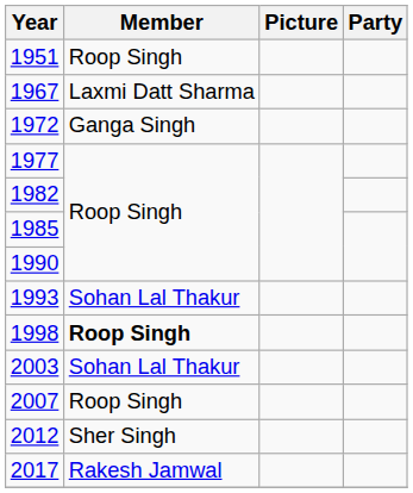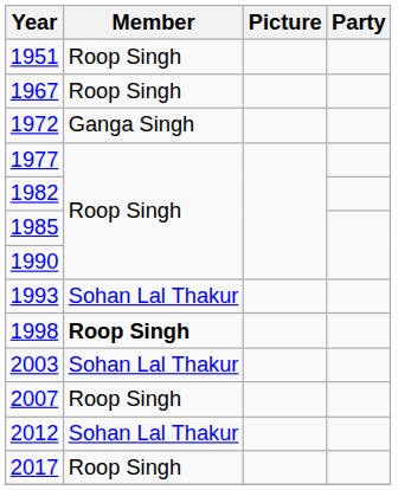 <table class="wikitable sortable">
 <tr>
 <th>Year</th>
 <th>Member</th>
 <th>Picture</th>
 <th colspan="2">Party</th>
 </tr>
 <tr>
 <td><a href='#'>1951</a></td>
 <td>Roop Singh</td>
 <td></td>
 <td></td>
 </tr>
 <tr>
 <td><a href='#'>1967</a></td>
-<td>Laxmi Datt Sharma</td>
+<td>Roop Singh</td>
 <td></td>
 </tr>
 <tr>
 <td><a href='#'>1972</a></td>
 <td>Ganga Singh</td>
 <td></td>
 <td></td>
 </tr>
 <tr>
 <td><a href='#'>1977</a></td>
 <td rowspan=4>Roop Singh</td>
 <td rowspan=4></td>
 <td></td>
 </tr>
 <tr>
 <td><a href='#'>1982</a></td>
 <td></td>
 </tr>
 <tr>
 <td><a href='#'>1985</a></td>
 </tr>
 <tr>
 <td><a href='#'>1990</a></td>
 </tr>
 <tr>
 <td><a href='#'>1993</a></td>
 <td><a href='#'>Sohan Lal Thakur</a></td>
 <td></td>
 <td></td>
 </tr>
 <tr>
 <td><a href='#'>1998</a></td>
 <td><strong>Roop Singh</strong></td>
 <td></td>
 <td></td>
 </tr>
 <tr>
 <td><a href='#'>2003</a></td>
 <td><a href='#'>Sohan Lal Thakur</a></td>
 <td></td>
 <td></td>
 </tr>
 <tr>
 <td><a href='#'>2007</a></td>
 <td>Roop Singh</td>
 <td></td>
 <td></td>
 </tr>
 <tr>
 <td><a href='#'>2012</a></td>
-<td>Sher Singh</td>
+<td><a href='#'>Sohan Lal Thakur</a></td>
 <td></td>
 <td></td>
 </tr>
 <tr>
 <td><a href='#'>2017</a></td>
-<td><a href='#'>Rakesh Jamwal</a></td>
+<td>Roop Singh</td>
 <td></td>
 <td></td>
 </tr>
 <tr>
 </tr>
 </table>
